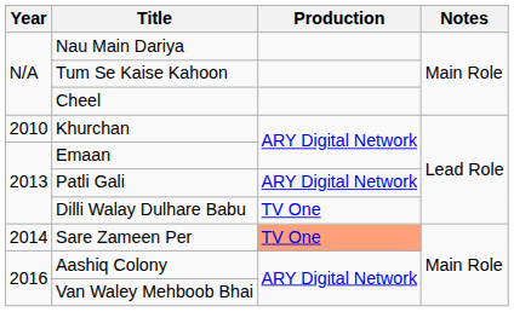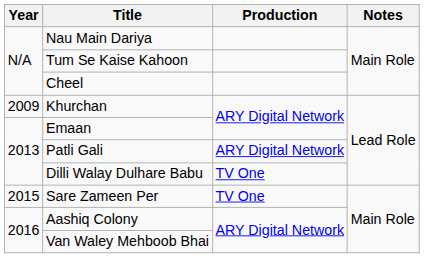 <table class="wikitable">
 <tr>
 <th>Year</th>
 <th>Title</th>
 <th>Production</th>
 <th>Notes</th>
 </tr>
 <tr>
 <td rowspan="3">N/A</td>
 <td>Nau Main Dariya</td>
 <td></td>
 <td rowspan="3">Main Role</td>
 </tr>
 <tr>
 <td>Tum Se Kaise Kahoon</td>
 <td></td>
 </tr>
 <tr>
 <td>Cheel</td>
 <td></td>
 </tr>
 <tr>
-<td>2010</td>
+<td>2009</td>
 <td>Khurchan</td>
 <td rowspan="2"><a href='#'>ARY Digital Network</a></td>
 <td rowspan="4">Lead Role</td>
 </tr>
 <tr>
 <td rowspan="3">2013</td>
 <td>Emaan</td>
 </tr>
 <tr>
 <td>Patli Gali</td>
 <td><a href='#'>ARY Digital Network</a></td>
 </tr>
 <tr>
 <td>Dilli Walay Dulhare Babu</td>
 <td><a href='#'>TV One</a></td>
 </tr>
 <tr>
-<td>2014</td>
+<td>2015</td>
 <td>Sare Zameen Per</td>
-<td style="background: lightsalmon;"><a href='#'>TV One</a></td>
+<td><a href='#'>TV One</a></td>
 <td rowspan="3">Main Role</td>
 </tr>
 <tr>
 <td rowspan="2">2016</td>
 <td>Aashiq Colony</td>
 <td rowspan="2"><a href='#'>ARY Digital Network</a></td>
 </tr>
 <tr>
 <td>Van Waley Mehboob Bhai</td>
 </tr>
 </table>
